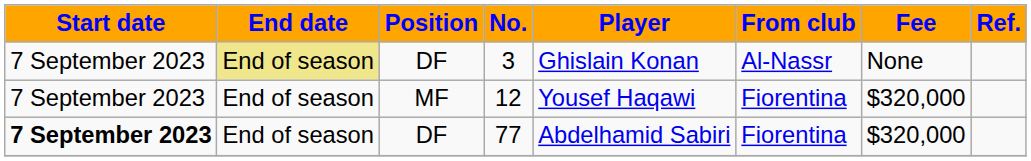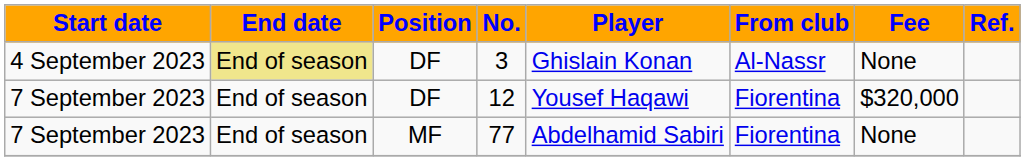 <table class="wikitable sortable">
 <tr>
 <th style="background:orange; color:blue;"><strong>Start date</strong></th>
 <th style="background:orange; color:blue;"><strong>End date</strong></th>
 <th style="background:orange; color:blue;"><strong>Position</strong></th>
 <th style="background:orange; color:blue;"><strong>No.</strong></th>
 <th style="background:orange; color:blue;"><strong>Player</strong></th>
 <th style="background:orange; color:blue;"><strong>From club</strong></th>
 <th style="background:orange; color:blue;"><strong>Fee</strong></th>
 <th style="background:orange; color:blue;"><strong>Ref.</strong></th>
 </tr>
 <tr>
-<td>7 September 2023</td>
+<td>4 September 2023</td>
 <td style="background: khaki;">End of season</td>
 <td style="text-align:center;">DF</td>
 <td style="text-align:center;">3</td>
 <td style="text-align:left;"> <a href='#'>Ghislain Konan</a></td>
 <td style="text-align:left;"> <a href='#'>Al-Nassr</a></td>
 <td>None</td>
 <td></td>
 </tr>
 <tr>
 <td>7 September 2023</td>
 <td>End of season</td>
-<td style="text-align:center;">MF</td>
+<td style="text-align:center;">DF</td>
 <td style="text-align:center;">12</td>
 <td style="text-align:left;"> <a href='#'>Yousef Haqawi</a></td>
 <td style="text-align:left;"> <a href='#'>Fiorentina</a></td>
 <td>$320,000</td>
 <td></td>
 </tr>
 <tr>
-<td><strong>7 September 2023</strong></td>
+<td>7 September 2023</td>
 <td>End of season</td>
-<td style="text-align:center;">DF</td>
+<td style="text-align:center;">MF</td>
 <td style="text-align:center;">77</td>
 <td style="text-align:left;"> <a href='#'>Abdelhamid Sabiri</a></td>
 <td style="text-align:left;"> <a href='#'>Fiorentina</a></td>
-<td>$320,000</td>
+<td>None</td>
 <td></td>
 </tr>
 <tr>
 </tr>
 </table>
